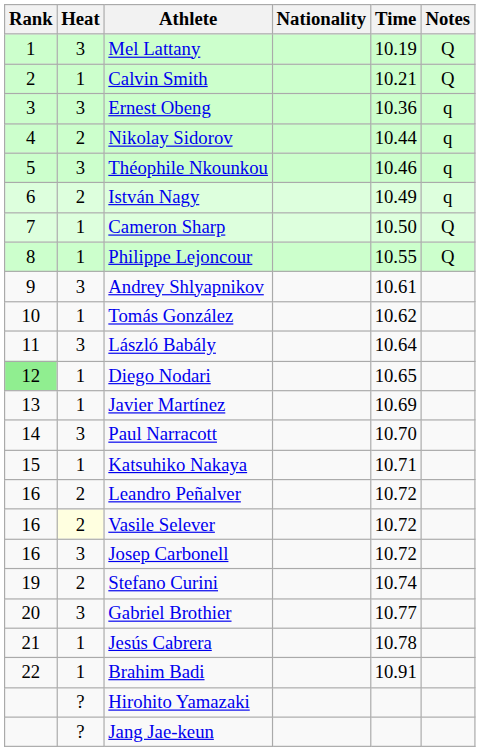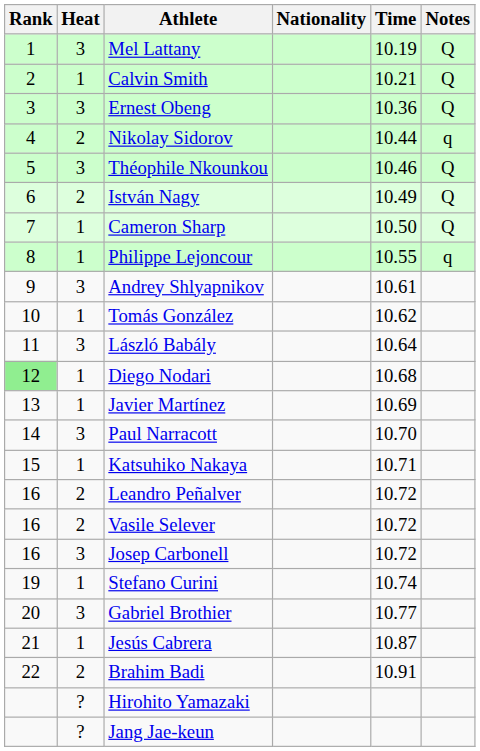 <table class="wikitable sortable" style="text-align:center">
 <tr>
 <th>Rank</th>
 <th>Heat</th>
 <th>Athlete</th>
 <th>Nationality</th>
 <th>Time</th>
 <th>Notes</th>
 </tr>
 <tr bgcolor=ccffcc>
 <td>1</td>
 <td>3</td>
 <td align=left><a href='#'>Mel Lattany</a></td>
 <td align=left></td>
 <td>10.19</td>
 <td>Q</td>
 </tr>
 <tr bgcolor=ccffcc>
 <td>2</td>
 <td>1</td>
 <td align=left><a href='#'>Calvin Smith</a></td>
 <td align=left></td>
 <td>10.21</td>
 <td>Q</td>
 </tr>
 <tr bgcolor=ccffcc>
 <td>3</td>
 <td>3</td>
 <td align=left><a href='#'>Ernest Obeng</a></td>
 <td align=left></td>
 <td>10.36</td>
-<td>q</td>
+<td>Q</td>
 </tr>
 <tr bgcolor=ccffcc>
 <td>4</td>
 <td>2</td>
 <td align=left><a href='#'>Nikolay Sidorov</a></td>
 <td align=left></td>
 <td>10.44</td>
 <td>q</td>
 </tr>
 <tr bgcolor=ccffcc>
 <td>5</td>
 <td>3</td>
 <td align=left><a href='#'>Théophile Nkounkou</a></td>
 <td align=left></td>
 <td>10.46</td>
-<td>q</td>
+<td>Q</td>
 </tr>
 <tr bgcolor=ddffdd>
 <td>6</td>
 <td>2</td>
 <td align=left><a href='#'>István Nagy</a></td>
 <td align=left></td>
 <td>10.49</td>
-<td>q</td>
+<td>Q</td>
 </tr>
 <tr bgcolor=ddffdd>
 <td>7</td>
 <td>1</td>
 <td align=left><a href='#'>Cameron Sharp</a></td>
 <td align=left></td>
 <td>10.50</td>
 <td>Q</td>
 </tr>
 <tr bgcolor=ccffcc>
 <td>8</td>
 <td>1</td>
 <td align=left><a href='#'>Philippe Lejoncour</a></td>
 <td align=left></td>
 <td>10.55</td>
-<td>Q</td>
+<td>q</td>
 </tr>
 <tr>
 <td>9</td>
 <td>3</td>
 <td align=left><a href='#'>Andrey Shlyapnikov</a></td>
 <td align=left></td>
 <td>10.61</td>
 <td></td>
 </tr>
 <tr>
 <td>10</td>
 <td>1</td>
 <td align=left><a href='#'>Tomás González</a></td>
 <td align=left></td>
 <td>10.62</td>
 <td></td>
 </tr>
 <tr>
 <td>11</td>
 <td>3</td>
 <td align=left><a href='#'>László Babály</a></td>
 <td align=left></td>
 <td>10.64</td>
 <td></td>
 </tr>
 <tr>
 <td style="background: lightgreen;">12</td>
 <td>1</td>
 <td align=left><a href='#'>Diego Nodari</a></td>
 <td align=left></td>
-<td>10.65</td>
+<td>10.68</td>
 <td></td>
 </tr>
 <tr>
 <td>13</td>
 <td>1</td>
 <td align=left><a href='#'>Javier Martínez</a></td>
 <td align=left></td>
 <td>10.69</td>
 <td></td>
 </tr>
 <tr>
 <td>14</td>
 <td>3</td>
 <td align=left><a href='#'>Paul Narracott</a></td>
 <td align=left></td>
 <td>10.70</td>
 <td></td>
 </tr>
 <tr>
 <td>15</td>
 <td>1</td>
 <td align=left><a href='#'>Katsuhiko Nakaya</a></td>
 <td align=left></td>
 <td>10.71</td>
 <td></td>
 </tr>
 <tr>
 <td>16</td>
 <td>2</td>
 <td align=left><a href='#'>Leandro Peñalver</a></td>
 <td align=left></td>
 <td>10.72</td>
 <td></td>
 </tr>
 <tr>
 <td>16</td>
-<td style="background: lightyellow;">2</td>
+<td>2</td>
 <td align=left><a href='#'>Vasile Selever</a></td>
 <td align=left></td>
 <td>10.72</td>
 <td></td>
 </tr>
 <tr>
 <td>16</td>
 <td>3</td>
 <td align=left><a href='#'>Josep Carbonell</a></td>
 <td align=left></td>
 <td>10.72</td>
 <td></td>
 </tr>
 <tr>
 <td>19</td>
-<td>2</td>
+<td>1</td>
 <td align=left><a href='#'>Stefano Curini</a></td>
 <td align=left></td>
 <td>10.74</td>
 <td></td>
 </tr>
 <tr>
 <td>20</td>
 <td>3</td>
 <td align=left><a href='#'>Gabriel Brothier</a></td>
 <td align=left></td>
 <td>10.77</td>
 <td></td>
 </tr>
 <tr>
 <td>21</td>
 <td>1</td>
 <td align=left><a href='#'>Jesús Cabrera</a></td>
 <td align=left></td>
-<td>10.78</td>
+<td>10.87</td>
 <td></td>
 </tr>
 <tr>
 <td>22</td>
-<td>1</td>
+<td>2</td>
 <td align=left><a href='#'>Brahim Badi</a></td>
 <td align=left></td>
 <td>10.91</td>
 <td></td>
 </tr>
 <tr>
 <td></td>
 <td>?</td>
 <td align=left><a href='#'>Hirohito Yamazaki</a></td>
 <td align=left></td>
 <td></td>
 <td></td>
 </tr>
 <tr>
 <td></td>
 <td>?</td>
 <td align=left><a href='#'>Jang Jae-keun</a></td>
 <td align=left></td>
 <td></td>
 <td></td>
 </tr>
 </table>
